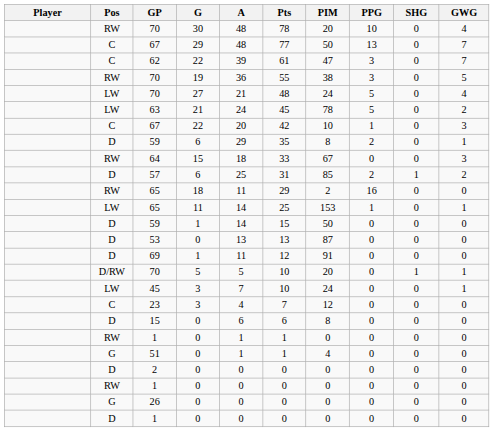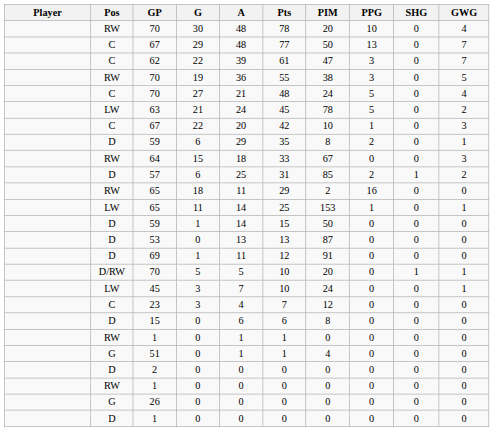 <table class="wikitable sortable" width="60%">
 <tr ALIGN="center">
 <th bgcolor="#DDDDFF" width="10%">Player</th>
 <th bgcolor="#DDDDFF" width="3%" title="Position">Pos</th>
 <th bgcolor="#DDDDFF" width="5%" title="Games played">GP</th>
 <th bgcolor="#DDDDFF" width="5%" title="Goals">G</th>
 <th bgcolor="#DDDDFF" width="5%" title="Assists">A</th>
 <th bgcolor="#DDDDFF" width="5%" title="Points">Pts</th>
 <th bgcolor="#DDDDFF" width="5%" title="Penalties in Minutes">PIM</th>
 <th bgcolor="#DDDDFF" width="5%" title="Power Play Goals">PPG</th>
 <th bgcolor="#DDDDFF" width="5%" title="Short-handed Goals">SHG</th>
 <th bgcolor="#DDDDFF" width="5%" title="Game-winning Goals">GWG</th>
 </tr>
 <tr align="center">
 <td align="right"></td>
 <td>RW</td>
 <td>70</td>
 <td>30</td>
 <td>48</td>
 <td>78</td>
 <td>20</td>
 <td>10</td>
 <td>0</td>
 <td>4</td>
 </tr>
 <tr align="center">
 <td align="right"></td>
 <td>C</td>
 <td>67</td>
 <td>29</td>
 <td>48</td>
 <td>77</td>
 <td>50</td>
 <td>13</td>
 <td>0</td>
 <td>7</td>
 </tr>
 <tr align="center">
 <td align="right"></td>
 <td>C</td>
 <td>62</td>
 <td>22</td>
 <td>39</td>
 <td>61</td>
 <td>47</td>
 <td>3</td>
 <td>0</td>
 <td>7</td>
 </tr>
 <tr align="center">
 <td align="right"></td>
 <td>RW</td>
 <td>70</td>
 <td>19</td>
 <td>36</td>
 <td>55</td>
 <td>38</td>
 <td>3</td>
 <td>0</td>
 <td>5</td>
 </tr>
 <tr align="center">
 <td align="right"></td>
-<td>LW</td>
+<td>C</td>
 <td>70</td>
 <td>27</td>
 <td>21</td>
 <td>48</td>
 <td>24</td>
 <td>5</td>
 <td>0</td>
 <td>4</td>
 </tr>
 <tr align="center">
 <td align="right"></td>
 <td>LW</td>
 <td>63</td>
 <td>21</td>
 <td>24</td>
 <td>45</td>
 <td>78</td>
 <td>5</td>
 <td>0</td>
 <td>2</td>
 </tr>
 <tr align="center">
 <td align="right"></td>
 <td>C</td>
 <td>67</td>
 <td>22</td>
 <td>20</td>
 <td>42</td>
 <td>10</td>
 <td>1</td>
 <td>0</td>
 <td>3</td>
 </tr>
 <tr align="center">
 <td align="right"></td>
 <td>D</td>
 <td>59</td>
 <td>6</td>
 <td>29</td>
 <td>35</td>
 <td>8</td>
 <td>2</td>
 <td>0</td>
 <td>1</td>
 </tr>
 <tr align="center">
 <td align="right"></td>
 <td>RW</td>
 <td>64</td>
 <td>15</td>
 <td>18</td>
 <td>33</td>
 <td>67</td>
 <td>0</td>
 <td>0</td>
 <td>3</td>
 </tr>
 <tr align="center">
 <td align="right"></td>
 <td>D</td>
 <td>57</td>
 <td>6</td>
 <td>25</td>
 <td>31</td>
 <td>85</td>
 <td>2</td>
 <td>1</td>
 <td>2</td>
 </tr>
 <tr align="center">
 <td align="right"></td>
 <td>RW</td>
 <td>65</td>
 <td>18</td>
 <td>11</td>
 <td>29</td>
 <td>2</td>
 <td>16</td>
 <td>0</td>
 <td>0</td>
 </tr>
 <tr align="center">
 <td align="right"></td>
 <td>LW</td>
 <td>65</td>
 <td>11</td>
 <td>14</td>
 <td>25</td>
 <td>153</td>
 <td>1</td>
 <td>0</td>
 <td>1</td>
 </tr>
 <tr align="center">
 <td align="right"></td>
 <td>D</td>
 <td>59</td>
 <td>1</td>
 <td>14</td>
 <td>15</td>
 <td>50</td>
 <td>0</td>
 <td>0</td>
 <td>0</td>
 </tr>
 <tr align="center">
 <td align="right"></td>
 <td>D</td>
 <td>53</td>
 <td>0</td>
 <td>13</td>
 <td>13</td>
 <td>87</td>
 <td>0</td>
 <td>0</td>
 <td>0</td>
 </tr>
 <tr align="center">
 <td align="right"></td>
 <td>D</td>
 <td>69</td>
 <td>1</td>
 <td>11</td>
 <td>12</td>
 <td>91</td>
 <td>0</td>
 <td>0</td>
 <td>0</td>
 </tr>
 <tr align="center">
 <td align="right"></td>
 <td>D/RW</td>
 <td>70</td>
 <td>5</td>
 <td>5</td>
 <td>10</td>
 <td>20</td>
 <td>0</td>
 <td>1</td>
 <td>1</td>
 </tr>
 <tr align="center">
 <td align="right"></td>
 <td>LW</td>
 <td>45</td>
 <td>3</td>
 <td>7</td>
 <td>10</td>
 <td>24</td>
 <td>0</td>
 <td>0</td>
 <td>1</td>
 </tr>
 <tr align="center">
 <td align="right"></td>
 <td>C</td>
 <td>23</td>
 <td>3</td>
 <td>4</td>
 <td>7</td>
 <td>12</td>
 <td>0</td>
 <td>0</td>
 <td>0</td>
 </tr>
 <tr align="center">
 <td align="right"></td>
 <td>D</td>
 <td>15</td>
 <td>0</td>
 <td>6</td>
 <td>6</td>
 <td>8</td>
 <td>0</td>
 <td>0</td>
 <td>0</td>
 </tr>
 <tr align="center">
 <td align="right"></td>
 <td>RW</td>
 <td>1</td>
 <td>0</td>
 <td>1</td>
 <td>1</td>
 <td>0</td>
 <td>0</td>
 <td>0</td>
 <td>0</td>
 </tr>
 <tr align="center">
 <td align="right"></td>
 <td>G</td>
 <td>51</td>
 <td>0</td>
 <td>1</td>
 <td>1</td>
 <td>4</td>
 <td>0</td>
 <td>0</td>
 <td>0</td>
 </tr>
 <tr align="center">
 <td align="right"></td>
 <td>D</td>
 <td>2</td>
 <td>0</td>
 <td>0</td>
 <td>0</td>
 <td>0</td>
 <td>0</td>
 <td>0</td>
 <td>0</td>
 </tr>
 <tr align="center">
 <td align="right"></td>
 <td>RW</td>
 <td>1</td>
 <td>0</td>
 <td>0</td>
 <td>0</td>
 <td>0</td>
 <td>0</td>
 <td>0</td>
 <td>0</td>
 </tr>
 <tr align="center">
 <td align="right"></td>
 <td>G</td>
 <td>26</td>
 <td>0</td>
 <td>0</td>
 <td>0</td>
 <td>0</td>
 <td>0</td>
 <td>0</td>
 <td>0</td>
 </tr>
 <tr align="center">
 <td align="right"></td>
 <td>D</td>
 <td>1</td>
 <td>0</td>
 <td>0</td>
 <td>0</td>
 <td>0</td>
 <td>0</td>
 <td>0</td>
 <td>0</td>
 </tr>
 </table>
